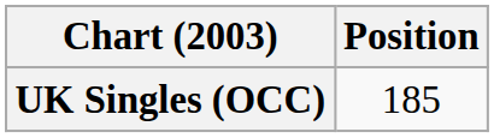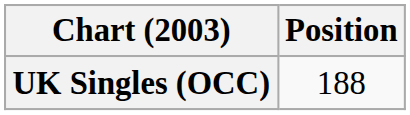 <table class="wikitable plainrowheaders" style="text-align:center">
 <tr>
 <th scope="col">Chart (2003)</th>
 <th scope="col">Position</th>
 </tr>
 <tr>
 <th scope="row">UK Singles (OCC)</th>
-<td>185</td>
+<td>188</td>
 </tr>
 </table>
